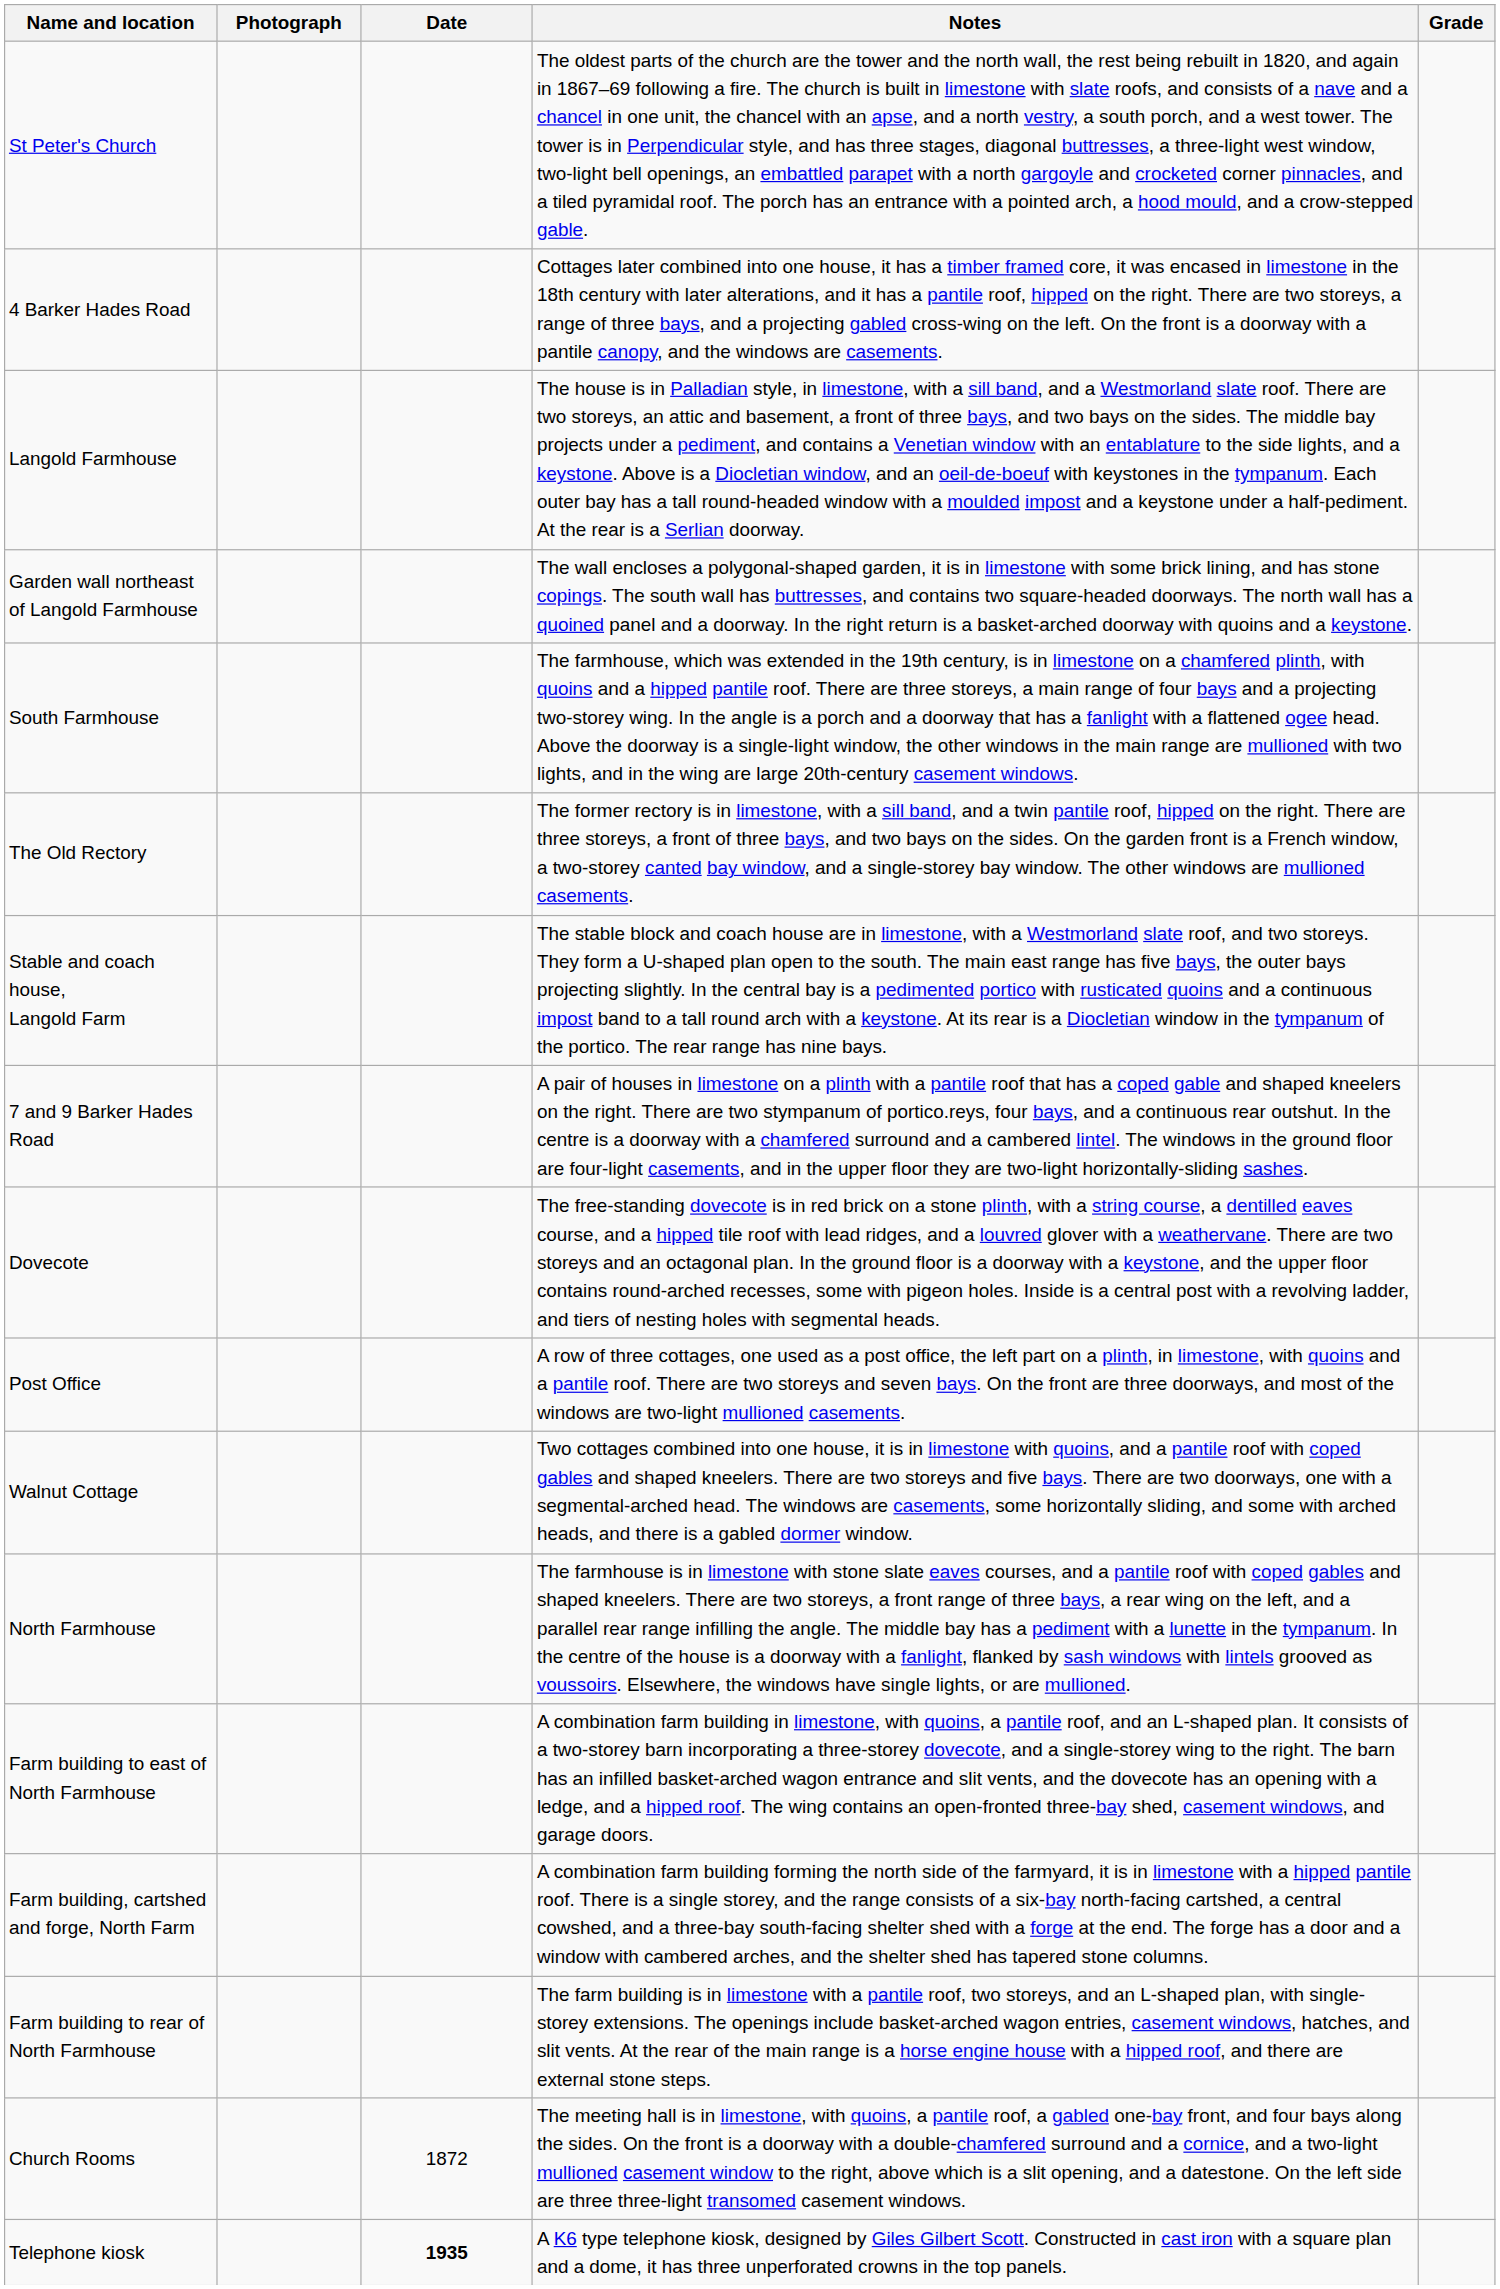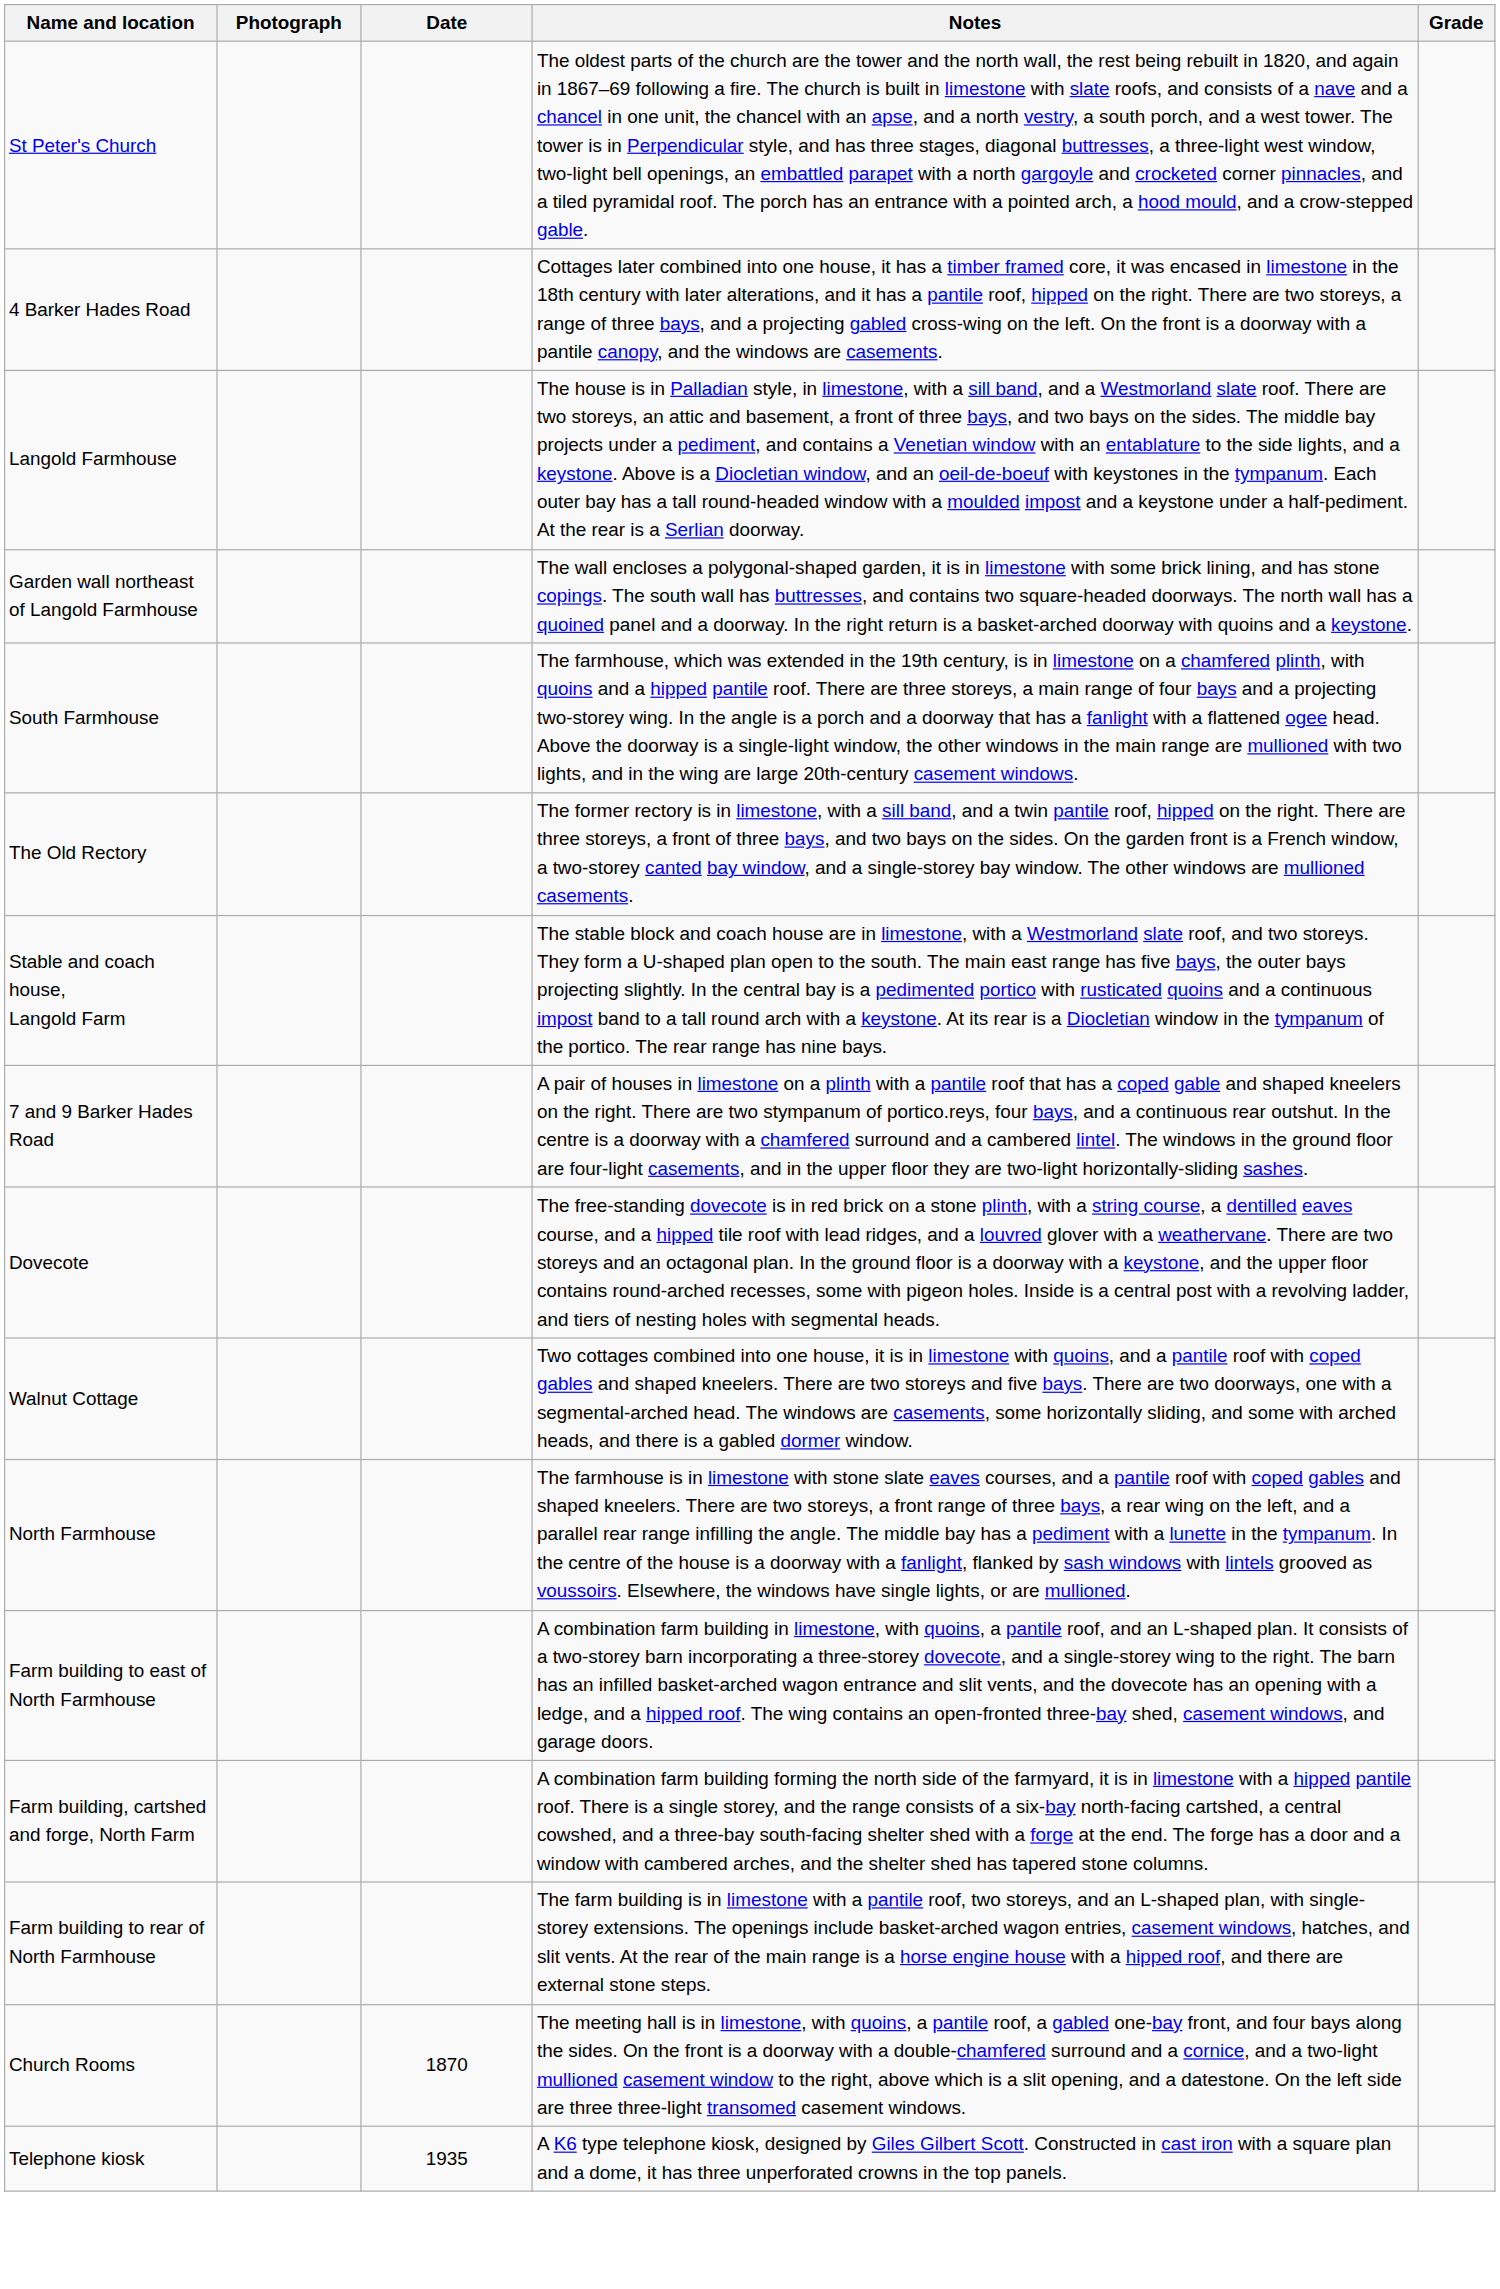 <table class="wikitable sortable plainrowheaders" style="width:100%; border:0; text-align:left; line-height:150%;">
 <tr>
 <th scope="col"  style="width:150px">Name and location</th>
 <th scope="col"  style="width:100px" class="unsortable">Photograph</th>
 <th scope="col"  style="width:120px">Date</th>
 <th scope="col"  style="width:650px" class="unsortable">Notes</th>
 <th scope="col"  style="width:50px">Grade</th>
 </tr>
 <tr>
 <td><a href='#'>St Peter's Church</a><br><small></small></td>
 <td></td>
 <td align="center"></td>
 <td>The oldest parts of the church are the tower and the north wall, the rest being rebuilt in 1820, and again in 1867–69 following a fire.  The church is built in <a href='#'>limestone</a> with <a href='#'>slate</a> roofs, and consists of a <a href='#'>nave</a> and a <a href='#'>chancel</a> in one unit, the chancel with an <a href='#'>apse</a>, and a north <a href='#'>vestry</a>, a south porch, and a west tower.  The tower is in <a href='#'>Perpendicular</a> style, and has three stages, diagonal <a href='#'>buttresses</a>, a three-light west window, two-light bell openings, an <a href='#'>embattled</a> <a href='#'>parapet</a> with a north <a href='#'>gargoyle</a> and <a href='#'>crocketed</a> corner <a href='#'>pinnacles</a>, and a tiled pyramidal roof.  The porch has an entrance with a pointed arch, a <a href='#'>hood mould</a>, and a crow-stepped <a href='#'>gable</a>.</td>
 <td align="center" ></td>
 </tr>
 <tr>
 <td>4 Barker Hades Road<br><small></small></td>
 <td></td>
 <td align="center"></td>
 <td>Cottages later combined into one house, it has a <a href='#'>timber framed</a> core, it was encased in <a href='#'>limestone</a> in the 18th century with later alterations, and it has a <a href='#'>pantile</a> roof, <a href='#'>hipped</a> on the right.  There are two storeys, a range of three <a href='#'>bays</a>, and a projecting <a href='#'>gabled</a> cross-wing on the left.  On the front is a doorway with a pantile <a href='#'>canopy</a>, and the windows are <a href='#'>casements</a>.</td>
 <td align="center" ></td>
 </tr>
 <tr>
 <td>Langold Farmhouse<br><small></small></td>
 <td></td>
 <td align="center"></td>
 <td>The house is in <a href='#'>Palladian</a> style, in <a href='#'>limestone</a>, with a <a href='#'>sill band</a>, and a <a href='#'>Westmorland</a> <a href='#'>slate</a> roof.  There are two storeys, an attic and basement, a front of three <a href='#'>bays</a>, and two bays on the sides.  The middle bay projects under a <a href='#'>pediment</a>, and contains a <a href='#'>Venetian window</a> with an <a href='#'>entablature</a> to the side lights, and a <a href='#'>keystone</a>.  Above is a <a href='#'>Diocletian window</a>, and an <a href='#'>oeil-de-boeuf</a> with keystones in the <a href='#'>tympanum</a>.  Each outer bay has a tall round-headed window with a <a href='#'>moulded</a> <a href='#'>impost</a> and a keystone under a half-pediment.  At the rear is a <a href='#'>Serlian</a> doorway.</td>
 <td align="center" ></td>
 </tr>
 <tr>
 <td>Garden wall northeast of Langold Farmhouse<br><small></small></td>
 <td></td>
 <td align="center"></td>
 <td>The wall encloses a polygonal-shaped garden, it is in <a href='#'>limestone</a> with some brick lining, and has stone <a href='#'>copings</a>.  The south wall has <a href='#'>buttresses</a>, and contains two square-headed doorways.  The north wall has a <a href='#'>quoined</a> panel and a doorway.  In the right return is a basket-arched doorway with quoins and a <a href='#'>keystone</a>.</td>
 <td align="center" ></td>
 </tr>
 <tr>
 <td>South Farmhouse<br><small></small></td>
 <td></td>
 <td align="center"></td>
 <td>The farmhouse, which was extended in the 19th century, is in <a href='#'>limestone</a> on a <a href='#'>chamfered</a> <a href='#'>plinth</a>, with <a href='#'>quoins</a> and a <a href='#'>hipped</a> <a href='#'>pantile</a> roof.  There are three storeys, a main range of four <a href='#'>bays</a> and a projecting two-storey wing.  In the angle is a porch and a doorway that has a <a href='#'>fanlight</a> with a flattened <a href='#'>ogee</a> head.  Above the doorway is a single-light window, the other windows in the main range are <a href='#'>mullioned</a> with two lights, and in the wing are large 20th-century <a href='#'>casement windows</a>.</td>
 <td align="center" ></td>
 </tr>
 <tr>
 <td>The Old Rectory<br><small></small></td>
 <td></td>
 <td align="center"></td>
 <td>The former rectory is in <a href='#'>limestone</a>, with a <a href='#'>sill band</a>, and a twin <a href='#'>pantile</a> roof, <a href='#'>hipped</a> on the right.  There are three storeys, a front of three <a href='#'>bays</a>, and two bays on the sides.  On the garden front is a French window, a two-storey <a href='#'>canted</a> <a href='#'>bay window</a>, and a single-storey bay window.  The other windows are <a href='#'>mullioned</a> <a href='#'>casements</a>.</td>
 <td align="center" ></td>
 </tr>
 <tr>
 <td>Stable and coach house,<br>Langold Farm<br><small></small></td>
 <td></td>
 <td align="center"></td>
 <td>The stable block and coach house are in <a href='#'>limestone</a>, with a <a href='#'>Westmorland</a> <a href='#'>slate</a> roof, and two storeys.  They form a U-shaped plan open to the south.  The main east range has five <a href='#'>bays</a>, the outer bays projecting slightly.  In the central bay is a <a href='#'>pedimented</a> <a href='#'>portico</a> with <a href='#'>rusticated</a> <a href='#'>quoins</a> and a continuous <a href='#'>impost</a> band to a tall round arch with a <a href='#'>keystone</a>.  At its rear is a <a href='#'>Diocletian</a> window in the <a href='#'>tympanum</a> of the portico.  The rear range has nine bays.</td>
 <td align="center" ></td>
 </tr>
 <tr>
 <td>7 and 9 Barker Hades Road<br><small></small></td>
 <td></td>
 <td align="center"></td>
 <td>A pair of houses in <a href='#'>limestone</a> on a <a href='#'>plinth</a> with a <a href='#'>pantile</a> roof that has a <a href='#'>coped</a> <a href='#'>gable</a> and shaped kneelers on the right.  There are two stympanum of  portico.reys, four <a href='#'>bays</a>, and a continuous rear outshut.  In the centre is a doorway with a <a href='#'>chamfered</a> surround and a cambered <a href='#'>lintel</a>.  The windows in the ground floor are four-light <a href='#'>casements</a>, and in the upper floor they are two-light horizontally-sliding <a href='#'>sashes</a>.</td>
 <td align="center" ></td>
 </tr>
 <tr>
 <td>Dovecote<br><small></small></td>
 <td></td>
 <td align="center"></td>
 <td>The free-standing <a href='#'>dovecote</a> is in red brick on a stone <a href='#'>plinth</a>, with a <a href='#'>string course</a>, a <a href='#'>dentilled</a> <a href='#'>eaves</a> course, and a <a href='#'>hipped</a> tile roof with lead ridges, and a <a href='#'>louvred</a> glover with a <a href='#'>weathervane</a>.  There are two storeys and an octagonal plan.  In the ground floor is a doorway with a <a href='#'>keystone</a>, and the upper floor contains round-arched recesses, some with pigeon holes.  Inside is a central post with a revolving ladder, and tiers of nesting holes with segmental heads.</td>
 <td align="center" ></td>
 </tr>
 <tr>
-<td>Post Office<br><small></small></td>
-<td></td>
-<td align="center"></td>
-<td>A row of three cottages, one used as a post office, the left part on a <a href='#'>plinth</a>, in <a href='#'>limestone</a>, with <a href='#'>quoins</a> and a <a href='#'>pantile</a> roof.  There are two storeys and seven <a href='#'>bays</a>.  On the front are three doorways, and most of the windows are two-light <a href='#'>mullioned</a> <a href='#'>casements</a>.</td>
-<td align="center" ></td>
-</tr>
-<tr>
 <td>Walnut Cottage<br><small></small></td>
 <td></td>
 <td align="center"></td>
 <td>Two cottages combined into one house, it is in <a href='#'>limestone</a> with <a href='#'>quoins</a>, and a <a href='#'>pantile</a> roof with <a href='#'>coped</a> <a href='#'>gables</a> and shaped kneelers.  There are two storeys and five <a href='#'>bays</a>.  There are two doorways, one with a segmental-arched head.  The windows are <a href='#'>casements</a>, some horizontally sliding, and some with arched heads, and there is a gabled <a href='#'>dormer</a> window.</td>
 <td align="center" ></td>
 </tr>
 <tr>
 <td>North Farmhouse<br><small></small></td>
 <td></td>
 <td align="center"></td>
 <td>The farmhouse is in <a href='#'>limestone</a> with stone slate <a href='#'>eaves</a> courses, and a <a href='#'>pantile</a> roof with <a href='#'>coped</a> <a href='#'>gables</a> and shaped kneelers.  There are two storeys, a front range of three <a href='#'>bays</a>, a rear wing on the left, and a parallel rear range infilling the angle.  The middle bay has a <a href='#'>pediment</a> with a <a href='#'>lunette</a> in the <a href='#'>tympanum</a>.  In the centre of the house is a doorway with a <a href='#'>fanlight</a>, flanked by <a href='#'>sash windows</a> with <a href='#'>lintels</a> grooved as <a href='#'>voussoirs</a>.  Elsewhere, the windows have single lights, or are <a href='#'>mullioned</a>.</td>
 <td align="center" ></td>
 </tr>
 <tr>
 <td>Farm building to east of North Farmhouse<br><small></small></td>
 <td></td>
 <td align="center"></td>
 <td>A combination farm building in <a href='#'>limestone</a>, with <a href='#'>quoins</a>, a <a href='#'>pantile</a> roof, and an L-shaped plan.  It consists of a two-storey barn incorporating a three-storey <a href='#'>dovecote</a>, and a single-storey wing to the right. The barn has an infilled basket-arched wagon entrance and slit vents, and the dovecote has an opening with a ledge, and a <a href='#'>hipped roof</a>. The wing contains an open-fronted three-<a href='#'>bay</a> shed, <a href='#'>casement windows</a>, and garage doors.</td>
 <td align="center" ></td>
 </tr>
 <tr>
 <td>Farm building, cartshed and forge, North Farm<br><small></small></td>
 <td></td>
 <td align="center"></td>
 <td>A combination farm building forming the north side of the farmyard, it is in <a href='#'>limestone</a> with a <a href='#'>hipped</a> <a href='#'>pantile</a> roof.  There is a single storey, and the range consists of a six-<a href='#'>bay</a> north-facing cartshed, a central cowshed, and a three-bay south-facing shelter shed with a <a href='#'>forge</a> at the end.  The forge has a door and a window with cambered arches, and the shelter shed has tapered stone columns.</td>
 <td align="center" ></td>
 </tr>
 <tr>
 <td>Farm building to rear of North Farmhouse<br><small></small></td>
 <td></td>
 <td align="center"></td>
 <td>The farm building is in <a href='#'>limestone</a> with a <a href='#'>pantile</a> roof, two storeys, and an L-shaped plan, with single-storey extensions.  The openings include basket-arched wagon entries, <a href='#'>casement windows</a>, hatches, and slit vents.  At the rear of the main range is a <a href='#'>horse engine house</a> with a <a href='#'>hipped roof</a>, and there are external stone steps.</td>
 <td align="center" ></td>
 </tr>
 <tr>
 <td>Church Rooms<br><small></small></td>
 <td></td>
-<td align="center">1872</td>
+<td align="center">1870</td>
 <td>The meeting hall is in <a href='#'>limestone</a>, with <a href='#'>quoins</a>, a <a href='#'>pantile</a> roof, a <a href='#'>gabled</a> one-<a href='#'>bay</a> front, and four bays along the sides.  On the front is a doorway with a double-<a href='#'>chamfered</a> surround and a <a href='#'>cornice</a>, and a two-light <a href='#'>mullioned</a> <a href='#'>casement window</a> to the right, above which is a slit opening, and a datestone.  On the left side are three three-light <a href='#'>transomed</a> casement windows.</td>
 <td align="center" ></td>
 </tr>
 <tr>
 <td>Telephone kiosk<br><small></small></td>
 <td></td>
-<td align="center"><strong>1935</strong></td>
+<td align="center">1935</td>
 <td>A <a href='#'>K6</a> type telephone kiosk, designed by <a href='#'>Giles Gilbert Scott</a>.  Constructed in <a href='#'>cast iron</a> with a square plan and a dome, it has three unperforated crowns in the top panels.</td>
 <td align="center" ></td>
 </tr>
 <tr>
 </tr>
 </table>
